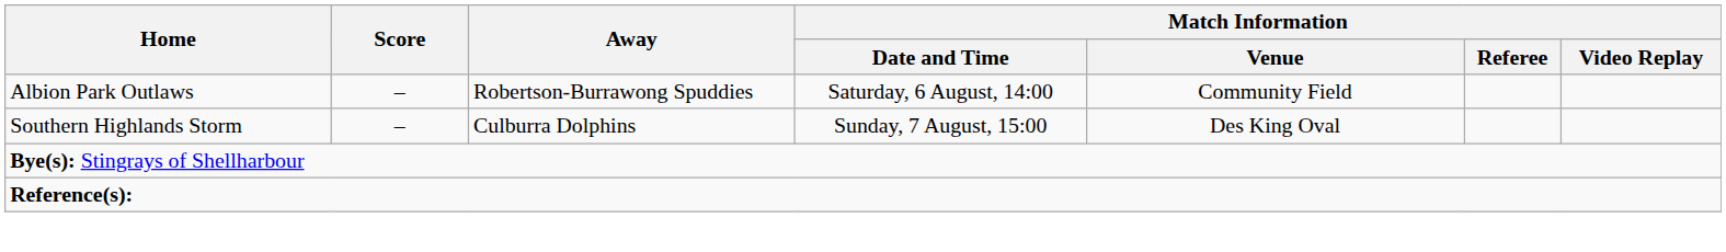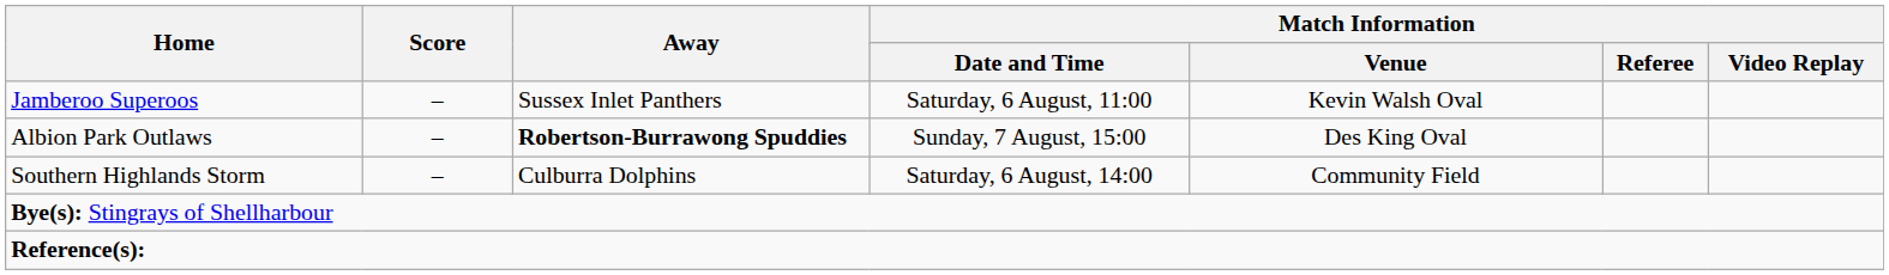 <table class="wikitable" width="100% text-align:center;">
 <tr>
 <th rowspan="2" width="19%">Home</th>
 <th rowspan="2" width="8%">Score</th>
 <th rowspan="2" width="19%">Away</th>
 <th colspan="4">Match Information</th>
 </tr>
 <tr bgcolor="#CCCCCC">
 <th width="17%">Date and Time</th>
 <th width="22%">Venue</th>
 <th>Referee</th>
 <th>Video Replay</th>
 </tr>
 <tr>
+<td> <a href='#'>Jamberoo Superoos</a></td>
+<td style="text-align:center;">–</td>
+<td> Sussex Inlet Panthers</td>
+<td style="text-align:center;">Saturday, 6 August, 11:00</td>
+<td style="text-align:center;">Kevin Walsh Oval</td>
+<td style="text-align:center;"></td>
+<td style="text-align:center;"></td>
+</tr>
+<tr>
 <td> Albion Park Outlaws</td>
 <td style="text-align:center;">–</td>
-<td> Robertson-Burrawong Spuddies</td>
-<td style="text-align:center;">Saturday, 6 August, 14:00</td>
-<td style="text-align:center;">Community Field</td>
+<td><strong> Robertson-Burrawong Spuddies</strong></td>
+<td style="text-align:center;">Sunday, 7 August, 15:00</td>
+<td style="text-align:center;">Des King Oval</td>
 <td style="text-align:center;"></td>
 <td style="text-align:center;"></td>
 </tr>
 <tr>
 <td> Southern Highlands Storm</td>
 <td style="text-align:center;">–</td>
 <td> Culburra Dolphins</td>
-<td style="text-align:center;">Sunday, 7 August, 15:00</td>
-<td style="text-align:center;">Des King Oval</td>
+<td style="text-align:center;">Saturday, 6 August, 14:00</td>
+<td style="text-align:center;">Community Field</td>
 <td style="text-align:center;"></td>
 <td style="text-align:center;"></td>
 </tr>
 <tr>
 <td colspan="7"><strong>Bye(s):</strong>  <a href='#'>Stingrays of Shellharbour</a></td>
 </tr>
 <tr>
 <td colspan="7"><strong>Reference(s):</strong></td>
 </tr>
 </table>
